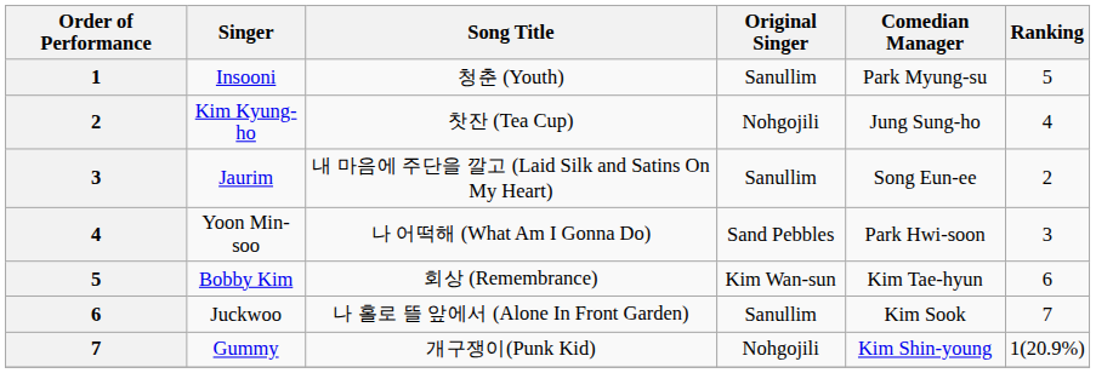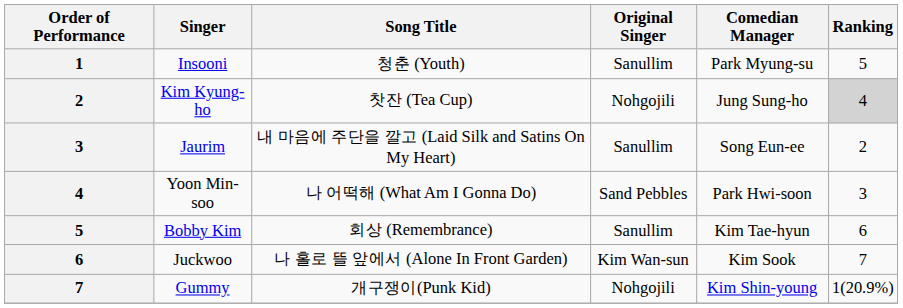 <table class="wikitable">
 <tr>
 <th>Order of Performance</th>
 <th>Singer</th>
 <th>Song Title</th>
 <th>Original Singer</th>
 <th>Comedian Manager</th>
 <th>Ranking</th>
 </tr>
 <tr align="center">
 <th>1</th>
 <td><a href='#'>Insooni</a></td>
 <td>청춘 (Youth)</td>
 <td>Sanullim</td>
 <td>Park Myung-su</td>
 <td>5</td>
 </tr>
 <tr align="center">
 <th>2</th>
 <td><a href='#'>Kim Kyung-ho</a></td>
 <td>찻잔 (Tea Cup)</td>
 <td>Nohgojili</td>
 <td>Jung Sung-ho</td>
-<td>4</td>
+<td style="background: lightgrey;">4</td>
 </tr>
 <tr align="center">
 <th>3</th>
 <td><a href='#'>Jaurim</a></td>
 <td>내 마음에 주단을 깔고 (Laid Silk and Satins On My Heart)</td>
 <td>Sanullim</td>
 <td>Song Eun-ee</td>
 <td>2</td>
 </tr>
 <tr align="center">
 <th>4</th>
 <td>Yoon Min-soo</td>
 <td>나 어떡해 (What Am I Gonna Do)</td>
 <td>Sand Pebbles</td>
 <td>Park Hwi-soon</td>
 <td>3</td>
 </tr>
 <tr align="center">
 <th>5</th>
 <td><a href='#'>Bobby Kim</a></td>
 <td>회상 (Remembrance)</td>
-<td>Kim Wan-sun</td>
+<td>Sanullim</td>
 <td>Kim Tae-hyun</td>
 <td>6</td>
 </tr>
 <tr align="center">
 <th>6</th>
 <td>Juckwoo</td>
 <td>나 홀로 뜰 앞에서 (Alone In Front Garden)</td>
-<td>Sanullim</td>
+<td>Kim Wan-sun</td>
 <td>Kim Sook</td>
 <td>7</td>
 </tr>
 <tr align="center">
 <th>7</th>
 <td><a href='#'>Gummy</a></td>
 <td>개구쟁이(Punk Kid)</td>
 <td>Nohgojili</td>
 <td><a href='#'>Kim Shin-young</a></td>
 <td>1(20.9%)</td>
 </tr>
 <tr>
 </tr>
 </table>
